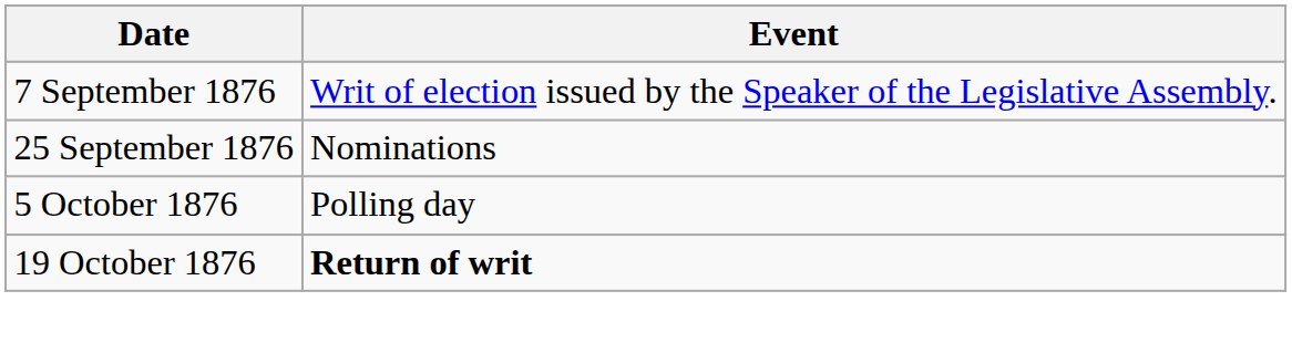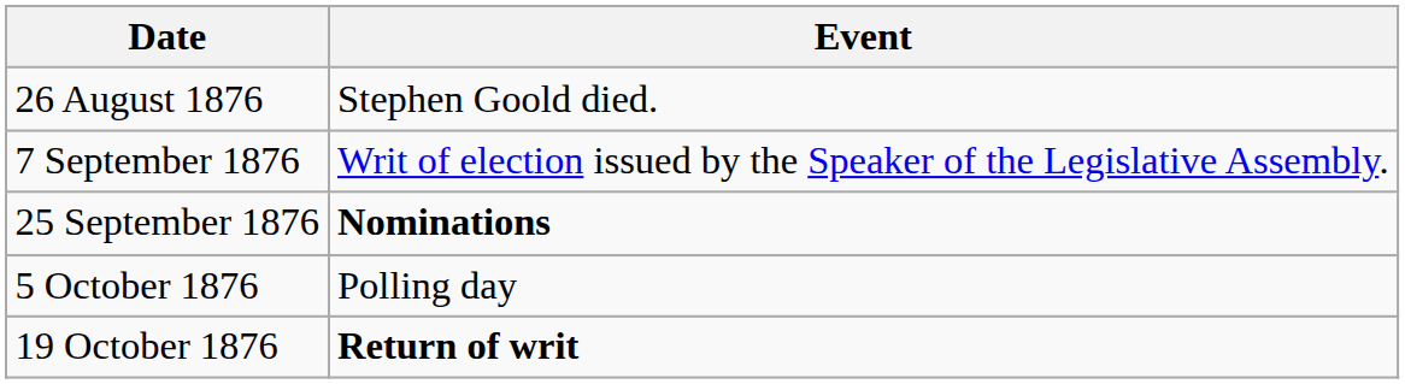 <table class="wikitable">
 <tr>
 <th>Date</th>
 <th>Event</th>
+</tr>
+<tr>
+<td>26 August 1876</td>
+<td>Stephen Goold died.</td>
 </tr>
 <tr>
 <td>7 September 1876</td>
 <td><a href='#'>Writ of election</a> issued by the <a href='#'>Speaker of the Legislative Assembly</a>.</td>
 </tr>
 <tr>
 <td>25 September 1876</td>
-<td>Nominations</td>
+<td><strong>Nominations</strong></td>
 </tr>
 <tr>
 <td>5 October 1876</td>
 <td>Polling day</td>
 </tr>
 <tr>
 <td>19 October 1876</td>
 <td><strong>Return of writ</strong></td>
 </tr>
 </table>
